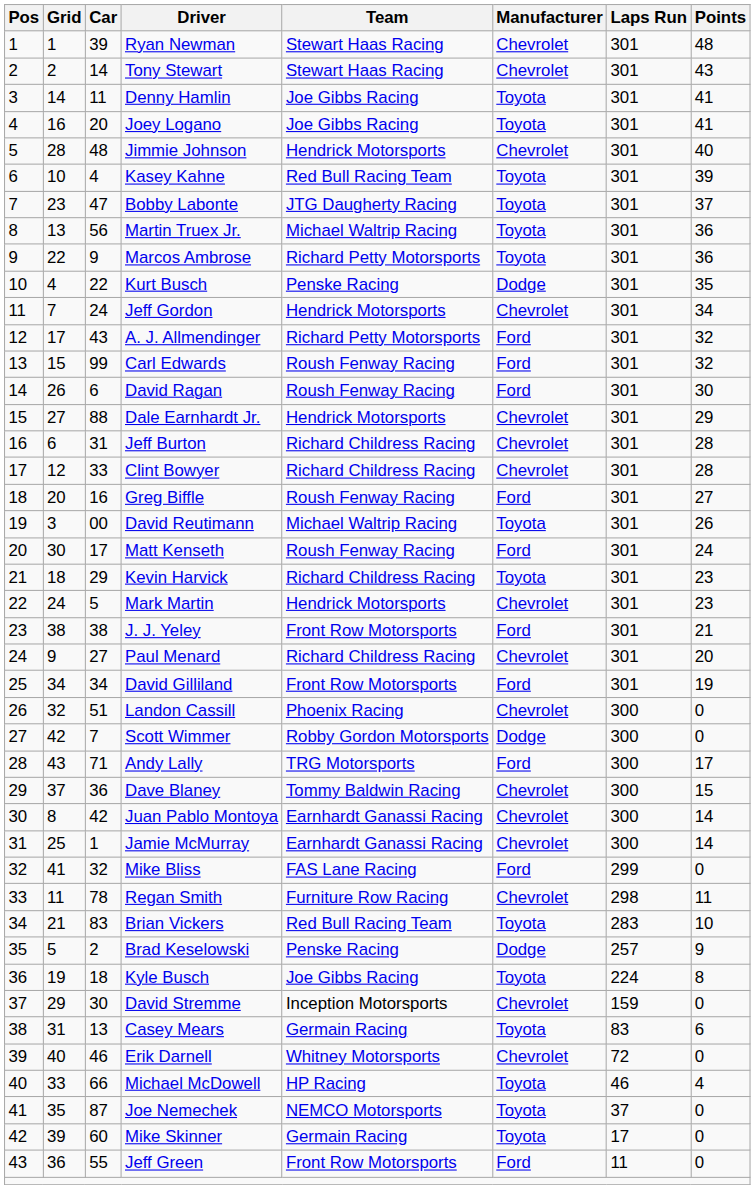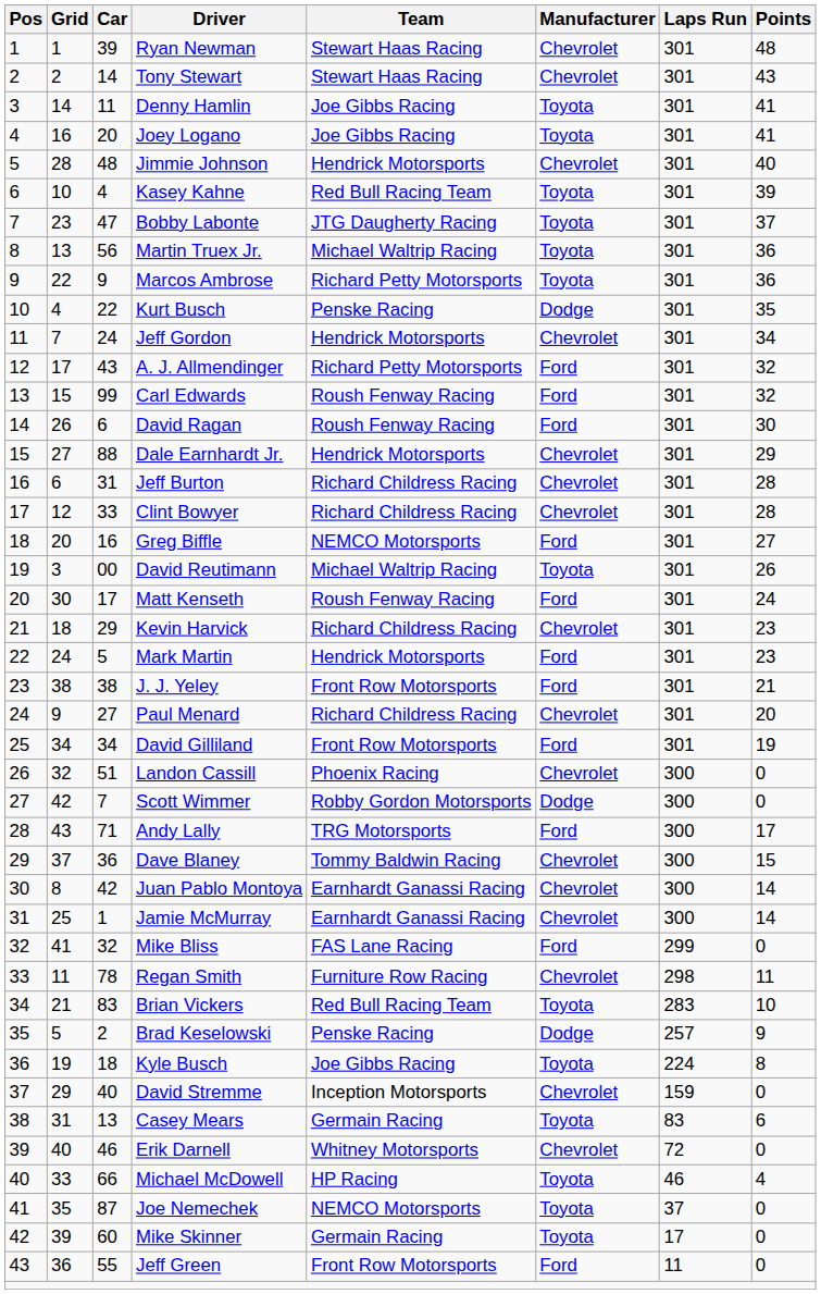 <table class="sortable wikitable" border="1">
 <tr>
 <th>Pos</th>
 <th>Grid</th>
 <th>Car</th>
 <th>Driver</th>
 <th>Team</th>
 <th>Manufacturer</th>
 <th>Laps Run</th>
 <th>Points</th>
 </tr>
 <tr>
 <td>1</td>
 <td>1</td>
 <td>39</td>
 <td><a href='#'>Ryan Newman</a></td>
 <td><a href='#'>Stewart Haas Racing</a></td>
 <td><a href='#'>Chevrolet</a></td>
 <td>301</td>
 <td>48</td>
 </tr>
 <tr>
 <td>2</td>
 <td>2</td>
 <td>14</td>
 <td><a href='#'>Tony Stewart</a></td>
 <td><a href='#'>Stewart Haas Racing</a></td>
 <td><a href='#'>Chevrolet</a></td>
 <td>301</td>
 <td>43</td>
 </tr>
 <tr>
 <td>3</td>
 <td>14</td>
 <td>11</td>
 <td><a href='#'>Denny Hamlin</a></td>
 <td><a href='#'>Joe Gibbs Racing</a></td>
 <td><a href='#'>Toyota</a></td>
 <td>301</td>
 <td>41</td>
 </tr>
 <tr>
 <td>4</td>
 <td>16</td>
 <td>20</td>
 <td><a href='#'>Joey Logano</a></td>
 <td><a href='#'>Joe Gibbs Racing</a></td>
 <td><a href='#'>Toyota</a></td>
 <td>301</td>
 <td>41</td>
 </tr>
 <tr>
 <td>5</td>
 <td>28</td>
 <td>48</td>
 <td><a href='#'>Jimmie Johnson</a></td>
 <td><a href='#'>Hendrick Motorsports</a></td>
 <td><a href='#'>Chevrolet</a></td>
 <td>301</td>
 <td>40</td>
 </tr>
 <tr>
 <td>6</td>
 <td>10</td>
 <td>4</td>
 <td><a href='#'>Kasey Kahne</a></td>
 <td><a href='#'>Red Bull Racing Team</a></td>
 <td><a href='#'>Toyota</a></td>
 <td>301</td>
 <td>39</td>
 </tr>
 <tr>
 <td>7</td>
 <td>23</td>
 <td>47</td>
 <td><a href='#'>Bobby Labonte</a></td>
 <td><a href='#'>JTG Daugherty Racing</a></td>
 <td><a href='#'>Toyota</a></td>
 <td>301</td>
 <td>37</td>
 </tr>
 <tr>
 <td>8</td>
 <td>13</td>
 <td>56</td>
 <td><a href='#'>Martin Truex Jr.</a></td>
 <td><a href='#'>Michael Waltrip Racing</a></td>
 <td><a href='#'>Toyota</a></td>
 <td>301</td>
 <td>36</td>
 </tr>
 <tr>
 <td>9</td>
 <td>22</td>
 <td>9</td>
 <td><a href='#'>Marcos Ambrose</a></td>
 <td><a href='#'>Richard Petty Motorsports</a></td>
 <td><a href='#'>Toyota</a></td>
 <td>301</td>
 <td>36</td>
 </tr>
 <tr>
 <td>10</td>
 <td>4</td>
 <td>22</td>
 <td><a href='#'>Kurt Busch</a></td>
 <td><a href='#'>Penske Racing</a></td>
 <td><a href='#'>Dodge</a></td>
 <td>301</td>
 <td>35</td>
 </tr>
 <tr>
 <td>11</td>
 <td>7</td>
 <td>24</td>
 <td><a href='#'>Jeff Gordon</a></td>
 <td><a href='#'>Hendrick Motorsports</a></td>
 <td><a href='#'>Chevrolet</a></td>
 <td>301</td>
 <td>34</td>
 </tr>
 <tr>
 <td>12</td>
 <td>17</td>
 <td>43</td>
 <td><a href='#'>A. J. Allmendinger</a></td>
 <td><a href='#'>Richard Petty Motorsports</a></td>
 <td><a href='#'>Ford</a></td>
 <td>301</td>
 <td>32</td>
 </tr>
 <tr>
 <td>13</td>
 <td>15</td>
 <td>99</td>
 <td><a href='#'>Carl Edwards</a></td>
 <td><a href='#'>Roush Fenway Racing</a></td>
 <td><a href='#'>Ford</a></td>
 <td>301</td>
 <td>32</td>
 </tr>
 <tr>
 <td>14</td>
 <td>26</td>
 <td>6</td>
 <td><a href='#'>David Ragan</a></td>
 <td><a href='#'>Roush Fenway Racing</a></td>
 <td><a href='#'>Ford</a></td>
 <td>301</td>
 <td>30</td>
 </tr>
 <tr>
 <td>15</td>
 <td>27</td>
 <td>88</td>
 <td><a href='#'>Dale Earnhardt Jr.</a></td>
 <td><a href='#'>Hendrick Motorsports</a></td>
 <td><a href='#'>Chevrolet</a></td>
 <td>301</td>
 <td>29</td>
 </tr>
 <tr>
 <td>16</td>
 <td>6</td>
 <td>31</td>
 <td><a href='#'>Jeff Burton</a></td>
 <td><a href='#'>Richard Childress Racing</a></td>
 <td><a href='#'>Chevrolet</a></td>
 <td>301</td>
 <td>28</td>
 </tr>
 <tr>
 <td>17</td>
 <td>12</td>
 <td>33</td>
 <td><a href='#'>Clint Bowyer</a></td>
 <td><a href='#'>Richard Childress Racing</a></td>
 <td><a href='#'>Chevrolet</a></td>
 <td>301</td>
 <td>28</td>
 </tr>
 <tr>
 <td>18</td>
 <td>20</td>
 <td>16</td>
 <td><a href='#'>Greg Biffle</a></td>
-<td><a href='#'>Roush Fenway Racing</a></td>
+<td><a href='#'>NEMCO Motorsports</a></td>
 <td><a href='#'>Ford</a></td>
 <td>301</td>
 <td>27</td>
 </tr>
 <tr>
 <td>19</td>
 <td>3</td>
 <td>00</td>
 <td><a href='#'>David Reutimann</a></td>
 <td><a href='#'>Michael Waltrip Racing</a></td>
 <td><a href='#'>Toyota</a></td>
 <td>301</td>
 <td>26</td>
 </tr>
 <tr>
 <td>20</td>
 <td>30</td>
 <td>17</td>
 <td><a href='#'>Matt Kenseth</a></td>
 <td><a href='#'>Roush Fenway Racing</a></td>
 <td><a href='#'>Ford</a></td>
 <td>301</td>
 <td>24</td>
 </tr>
 <tr>
 <td>21</td>
 <td>18</td>
 <td>29</td>
 <td><a href='#'>Kevin Harvick</a></td>
 <td><a href='#'>Richard Childress Racing</a></td>
-<td><a href='#'>Toyota</a></td>
+<td><a href='#'>Chevrolet</a></td>
 <td>301</td>
 <td>23</td>
 </tr>
 <tr>
 <td>22</td>
 <td>24</td>
 <td>5</td>
 <td><a href='#'>Mark Martin</a></td>
 <td><a href='#'>Hendrick Motorsports</a></td>
-<td><a href='#'>Chevrolet</a></td>
+<td><a href='#'>Ford</a></td>
 <td>301</td>
 <td>23</td>
 </tr>
 <tr>
 <td>23</td>
 <td>38</td>
 <td>38</td>
 <td><a href='#'>J. J. Yeley</a></td>
 <td><a href='#'>Front Row Motorsports</a></td>
 <td><a href='#'>Ford</a></td>
 <td>301</td>
 <td>21</td>
 </tr>
 <tr>
 <td>24</td>
 <td>9</td>
 <td>27</td>
 <td><a href='#'>Paul Menard</a></td>
 <td><a href='#'>Richard Childress Racing</a></td>
 <td><a href='#'>Chevrolet</a></td>
 <td>301</td>
 <td>20</td>
 </tr>
 <tr>
 <td>25</td>
 <td>34</td>
 <td>34</td>
 <td><a href='#'>David Gilliland</a></td>
 <td><a href='#'>Front Row Motorsports</a></td>
 <td><a href='#'>Ford</a></td>
 <td>301</td>
 <td>19</td>
 </tr>
 <tr>
 <td>26</td>
 <td>32</td>
 <td>51</td>
 <td><a href='#'>Landon Cassill</a></td>
 <td><a href='#'>Phoenix Racing</a></td>
 <td><a href='#'>Chevrolet</a></td>
 <td>300</td>
 <td>0</td>
 </tr>
 <tr>
 <td>27</td>
 <td>42</td>
 <td>7</td>
 <td><a href='#'>Scott Wimmer</a></td>
 <td><a href='#'>Robby Gordon Motorsports</a></td>
 <td><a href='#'>Dodge</a></td>
 <td>300</td>
 <td>0</td>
 </tr>
 <tr>
 <td>28</td>
 <td>43</td>
 <td>71</td>
 <td><a href='#'>Andy Lally</a></td>
 <td><a href='#'>TRG Motorsports</a></td>
 <td><a href='#'>Ford</a></td>
 <td>300</td>
 <td>17</td>
 </tr>
 <tr>
 <td>29</td>
 <td>37</td>
 <td>36</td>
 <td><a href='#'>Dave Blaney</a></td>
 <td><a href='#'>Tommy Baldwin Racing</a></td>
 <td><a href='#'>Chevrolet</a></td>
 <td>300</td>
 <td>15</td>
 </tr>
 <tr>
 <td>30</td>
 <td>8</td>
 <td>42</td>
 <td><a href='#'>Juan Pablo Montoya</a></td>
 <td><a href='#'>Earnhardt Ganassi Racing</a></td>
 <td><a href='#'>Chevrolet</a></td>
 <td>300</td>
 <td>14</td>
 </tr>
 <tr>
 <td>31</td>
 <td>25</td>
 <td>1</td>
 <td><a href='#'>Jamie McMurray</a></td>
 <td><a href='#'>Earnhardt Ganassi Racing</a></td>
 <td><a href='#'>Chevrolet</a></td>
 <td>300</td>
 <td>14</td>
 </tr>
 <tr>
 <td>32</td>
 <td>41</td>
 <td>32</td>
 <td><a href='#'>Mike Bliss</a></td>
 <td><a href='#'>FAS Lane Racing</a></td>
 <td><a href='#'>Ford</a></td>
 <td>299</td>
 <td>0</td>
 </tr>
 <tr>
 <td>33</td>
 <td>11</td>
 <td>78</td>
 <td><a href='#'>Regan Smith</a></td>
 <td><a href='#'>Furniture Row Racing</a></td>
 <td><a href='#'>Chevrolet</a></td>
 <td>298</td>
 <td>11</td>
 </tr>
 <tr>
 <td>34</td>
 <td>21</td>
 <td>83</td>
 <td><a href='#'>Brian Vickers</a></td>
 <td><a href='#'>Red Bull Racing Team</a></td>
 <td><a href='#'>Toyota</a></td>
 <td>283</td>
 <td>10</td>
 </tr>
 <tr>
 <td>35</td>
 <td>5</td>
 <td>2</td>
 <td><a href='#'>Brad Keselowski</a></td>
 <td><a href='#'>Penske Racing</a></td>
 <td><a href='#'>Dodge</a></td>
 <td>257</td>
 <td>9</td>
 </tr>
 <tr>
 <td>36</td>
 <td>19</td>
 <td>18</td>
 <td><a href='#'>Kyle Busch</a></td>
 <td><a href='#'>Joe Gibbs Racing</a></td>
 <td><a href='#'>Toyota</a></td>
 <td>224</td>
 <td>8</td>
 </tr>
 <tr>
 <td>37</td>
 <td>29</td>
-<td>30</td>
+<td>40</td>
 <td><a href='#'>David Stremme</a></td>
 <td>Inception Motorsports</td>
 <td><a href='#'>Chevrolet</a></td>
 <td>159</td>
 <td>0</td>
 </tr>
 <tr>
 <td>38</td>
 <td>31</td>
 <td>13</td>
 <td><a href='#'>Casey Mears</a></td>
 <td><a href='#'>Germain Racing</a></td>
 <td><a href='#'>Toyota</a></td>
 <td>83</td>
 <td>6</td>
 </tr>
 <tr>
 <td>39</td>
 <td>40</td>
 <td>46</td>
 <td><a href='#'>Erik Darnell</a></td>
 <td><a href='#'>Whitney Motorsports</a></td>
 <td><a href='#'>Chevrolet</a></td>
 <td>72</td>
 <td>0</td>
 </tr>
 <tr>
 <td>40</td>
 <td>33</td>
 <td>66</td>
 <td><a href='#'>Michael McDowell</a></td>
 <td><a href='#'>HP Racing</a></td>
 <td><a href='#'>Toyota</a></td>
 <td>46</td>
 <td>4</td>
 </tr>
 <tr>
 <td>41</td>
 <td>35</td>
 <td>87</td>
 <td><a href='#'>Joe Nemechek</a></td>
 <td><a href='#'>NEMCO Motorsports</a></td>
 <td><a href='#'>Toyota</a></td>
 <td>37</td>
 <td>0</td>
 </tr>
 <tr>
 <td>42</td>
 <td>39</td>
 <td>60</td>
 <td><a href='#'>Mike Skinner</a></td>
 <td><a href='#'>Germain Racing</a></td>
 <td><a href='#'>Toyota</a></td>
 <td>17</td>
 <td>0</td>
 </tr>
 <tr>
 <td>43</td>
 <td>36</td>
 <td>55</td>
 <td><a href='#'>Jeff Green</a></td>
 <td><a href='#'>Front Row Motorsports</a></td>
 <td><a href='#'>Ford</a></td>
 <td>11</td>
 <td>0</td>
 </tr>
 <tr class="sortbottom">
 <td colspan="9"></td>
 </tr>
 </table>
